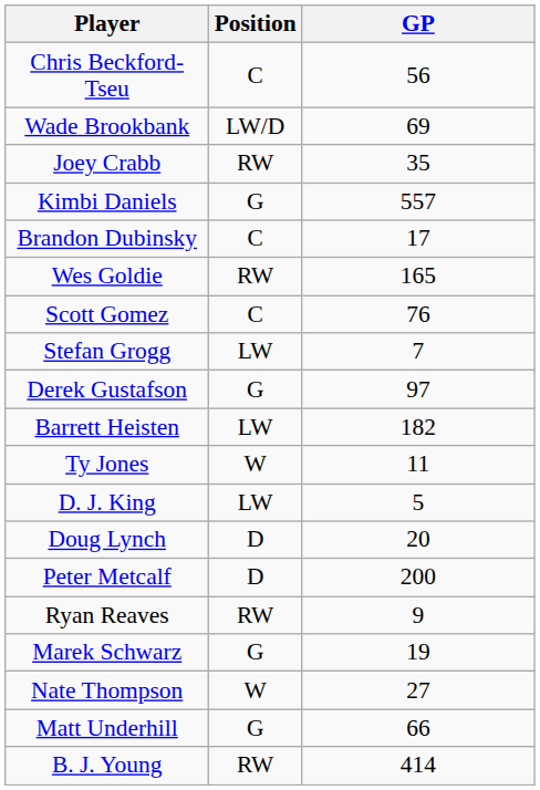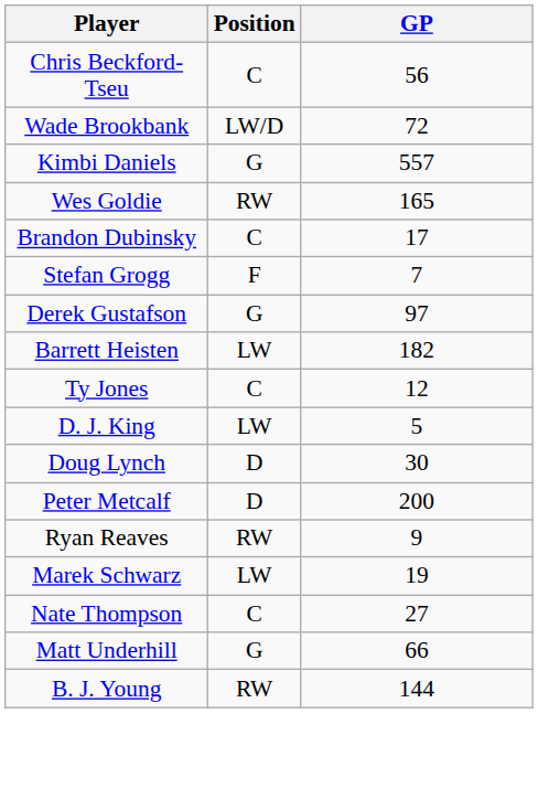 <table class="wikitable sortable" style="text-align:center">
 <tr>
 <th width=130px>Player</th>
 <th width=40px>Position</th>
 <th width=150px><a href='#'>GP</a></th>
 </tr>
 <tr>
 <td><a href='#'>Chris Beckford-Tseu</a></td>
 <td>C</td>
 <td>56</td>
 </tr>
 <tr>
 <td><a href='#'>Wade Brookbank</a></td>
 <td>LW/D</td>
-<td>69</td>
-</tr>
-<tr>
-<td><a href='#'>Joey Crabb</a></td>
-<td>RW</td>
-<td>35</td>
+<td>72</td>
 </tr>
 <tr>
 <td><a href='#'>Kimbi Daniels</a></td>
 <td>G</td>
 <td>557</td>
 </tr>
 <tr>
+<td><a href='#'>Wes Goldie</a></td>
+<td>RW</td>
+<td>165</td>
+</tr>
+<tr>
 <td><a href='#'>Brandon Dubinsky</a></td>
 <td>C</td>
 <td>17</td>
 </tr>
 <tr>
-<td><a href='#'>Wes Goldie</a></td>
-<td>RW</td>
-<td>165</td>
-</tr>
-<tr>
-<td><a href='#'>Scott Gomez</a></td>
-<td>C</td>
-<td>76</td>
-</tr>
-<tr>
 <td><a href='#'>Stefan Grogg</a></td>
-<td>LW</td>
+<td>F</td>
 <td>7</td>
 </tr>
 <tr>
 <td><a href='#'>Derek Gustafson</a></td>
 <td>G</td>
 <td>97</td>
 </tr>
 <tr>
 <td><a href='#'>Barrett Heisten</a></td>
 <td>LW</td>
 <td>182</td>
 </tr>
 <tr>
 <td><a href='#'>Ty Jones</a></td>
-<td>W</td>
-<td>11</td>
+<td>C</td>
+<td>12</td>
 </tr>
 <tr>
 <td><a href='#'>D. J. King</a></td>
 <td>LW</td>
 <td>5</td>
 </tr>
 <tr>
 <td><a href='#'>Doug Lynch</a></td>
 <td>D</td>
-<td>20</td>
+<td>30</td>
 </tr>
 <tr>
 <td><a href='#'>Peter Metcalf</a></td>
 <td>D</td>
 <td>200</td>
 </tr>
 <tr>
 <td>Ryan Reaves</td>
 <td>RW</td>
 <td>9</td>
 </tr>
 <tr>
 <td><a href='#'>Marek Schwarz</a></td>
-<td>G</td>
+<td>LW</td>
 <td>19</td>
 </tr>
 <tr>
 <td><a href='#'>Nate Thompson</a></td>
-<td>W</td>
+<td>C</td>
 <td>27</td>
 </tr>
 <tr>
 <td><a href='#'>Matt Underhill</a></td>
 <td>G</td>
 <td>66</td>
 </tr>
 <tr>
 <td><a href='#'>B. J. Young</a></td>
 <td>RW</td>
-<td>414</td>
+<td>144</td>
 </tr>
 </table>
